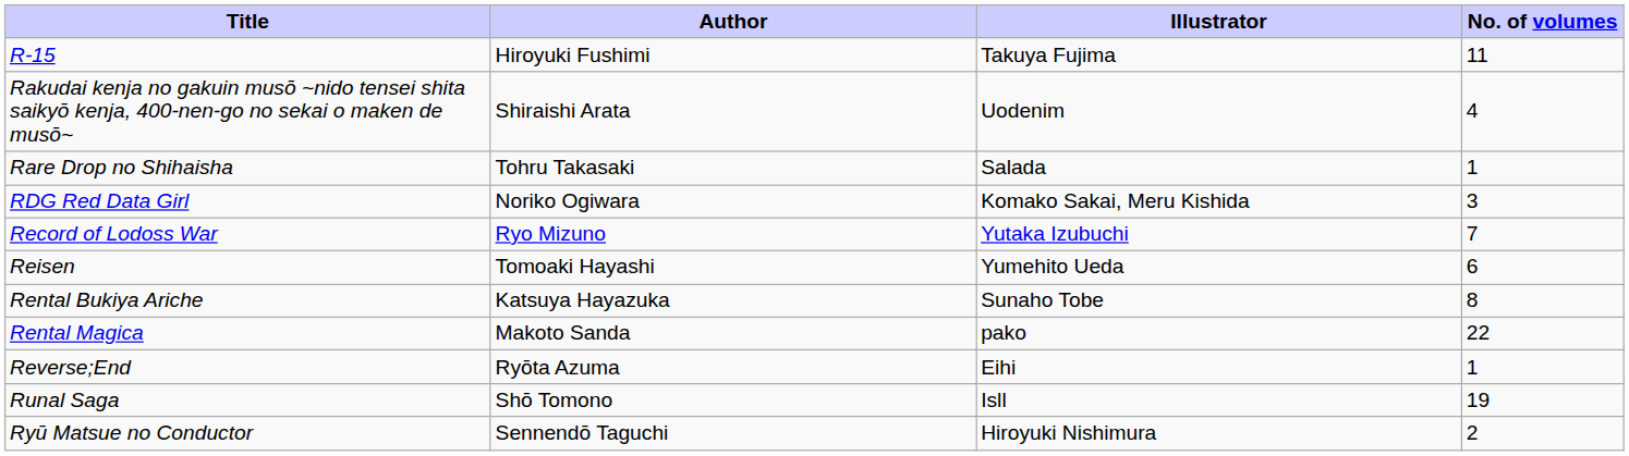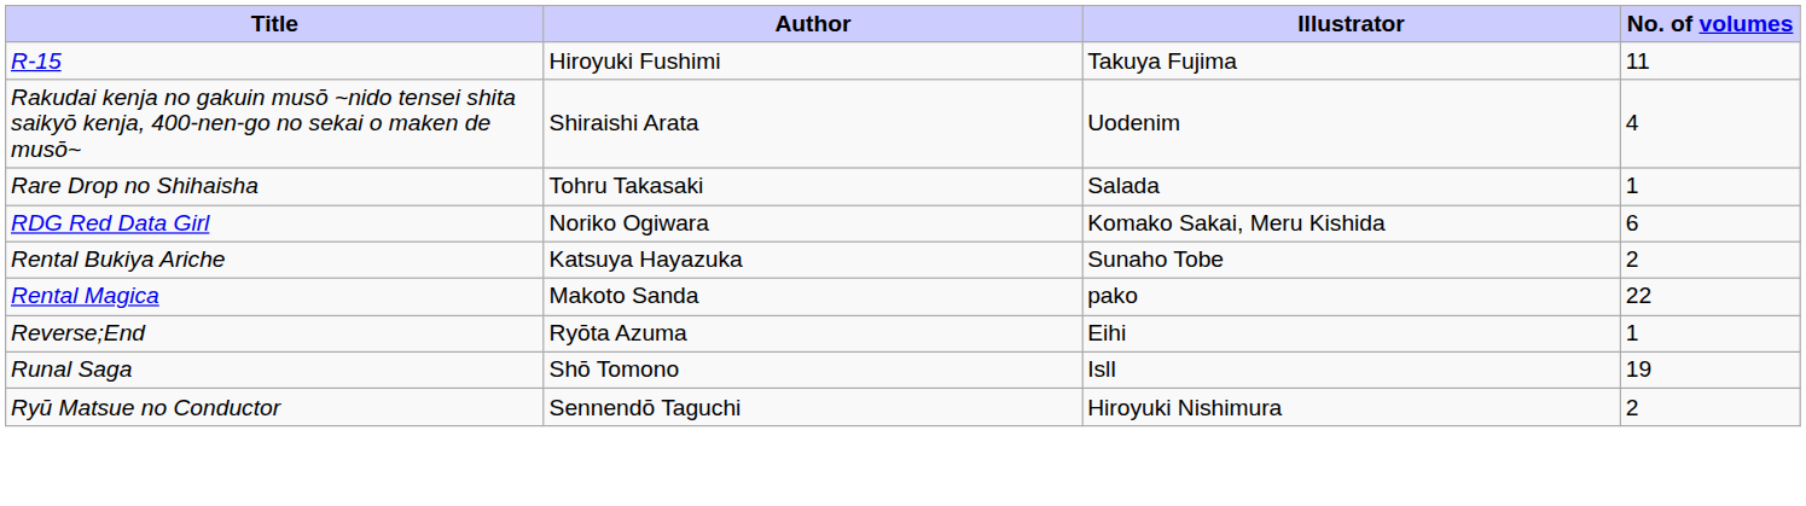 <table class="wikitable" style="width: 98%;">
 <tr>
 <th width=30% style="background:#ccf;">Title</th>
 <th width=30% style="background:#ccf;">Author</th>
 <th width=30% style="background:#ccf;">Illustrator</th>
 <th width=10% style="background:#ccf;">No. of <a href='#'>volumes</a></th>
 </tr>
 <tr>
 <td><em><a href='#'>R-15</a></em></td>
 <td>Hiroyuki Fushimi</td>
 <td>Takuya Fujima</td>
 <td>11</td>
 </tr>
 <tr>
 <td><em>Rakudai kenja no gakuin musō ~nido tensei shita saikyō kenja, 400-nen-go no sekai o maken de musō~</em></td>
 <td>Shiraishi Arata</td>
 <td>Uodenim</td>
 <td>4</td>
 </tr>
 <tr>
 <td><em>Rare Drop no Shihaisha</em></td>
 <td>Tohru Takasaki</td>
 <td>Salada</td>
 <td>1</td>
 </tr>
 <tr>
 <td><em><a href='#'>RDG Red Data Girl</a></em></td>
 <td>Noriko Ogiwara</td>
 <td>Komako Sakai, Meru Kishida</td>
-<td>3</td>
-</tr>
-<tr>
-<td><em><a href='#'>Record of Lodoss War</a></em></td>
-<td><a href='#'>Ryo Mizuno</a></td>
-<td><a href='#'>Yutaka Izubuchi</a></td>
-<td>7</td>
-</tr>
-<tr>
-<td><em>Reisen</em></td>
-<td>Tomoaki Hayashi</td>
-<td>Yumehito Ueda</td>
 <td>6</td>
 </tr>
 <tr>
 <td><em>Rental Bukiya Ariche</em></td>
 <td>Katsuya Hayazuka</td>
 <td>Sunaho Tobe</td>
-<td>8</td>
+<td>2</td>
 </tr>
 <tr>
 <td><em><a href='#'>Rental Magica</a></em></td>
 <td>Makoto Sanda</td>
 <td>pako</td>
 <td>22</td>
 </tr>
 <tr>
 <td><em>Reverse;End</em></td>
 <td>Ryōta Azuma</td>
 <td>Eihi</td>
 <td>1</td>
 </tr>
 <tr>
 <td><em>Runal Saga</em></td>
 <td>Shō Tomono</td>
 <td>Isll</td>
 <td>19</td>
 </tr>
 <tr>
 <td><em>Ryū Matsue no Conductor</em></td>
 <td>Sennendō Taguchi</td>
 <td>Hiroyuki Nishimura</td>
 <td>2</td>
 </tr>
 </table>
